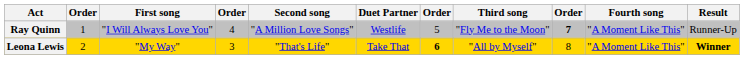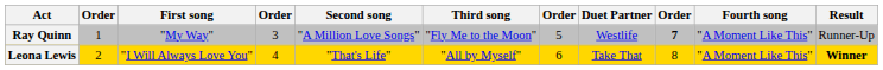 <table class="wikitable plainrowheaders" style="text-align:center;">
 <tr>
 <th scope="col">Act</th>
 <th scope="col">Order</th>
 <th scope="col">First song</th>
 <th scope="col">Order</th>
 <th scope="col">Second song</th>
+<th scope="col">Third song</th>
+<th scope="col">Order</th>
 <th scope="col">Duet Partner</th>
-<th scope="col">Order</th>
-<th scope="col">Third song</th>
 <th scope="col">Order</th>
 <th scope="col">Fourth song</th>
 <th scope="col">Result</th>
 </tr>
 <tr style="background:silver">
 <th scope=row>Ray Quinn</th>
 <td>1</td>
-<td>"<a href='#'>I Will Always Love You</a>"</td>
-<td>4</td>
+<td>"<a href='#'>My Way</a>"</td>
+<td>3</td>
 <td>"<a href='#'>A Million Love Songs</a>"</td>
+<td>"<a href='#'>Fly Me to the Moon</a>"</td>
+<td>5</td>
 <td><a href='#'>Westlife</a></td>
-<td>5</td>
-<td>"<a href='#'>Fly Me to the Moon</a>"</td>
 <td><strong>7</strong></td>
 <td>"<a href='#'>A Moment Like This</a>"</td>
 <td>Runner-Up</td>
 </tr>
 <tr style="background: gold">
 <th scope=row>Leona Lewis</th>
 <td>2</td>
-<td>"<a href='#'>My Way</a>"</td>
-<td>3</td>
+<td>"<a href='#'>I Will Always Love You</a>"</td>
+<td>4</td>
 <td>"<a href='#'>That's Life</a>"</td>
+<td>"<a href='#'>All by Myself</a>"</td>
+<td>6</td>
 <td><a href='#'>Take That</a></td>
-<td><strong>6</strong></td>
-<td>"<a href='#'>All by Myself</a>"</td>
 <td>8</td>
 <td>"<a href='#'>A Moment Like This</a>"</td>
 <td><strong>Winner</strong></td>
 </tr>
 </table>
